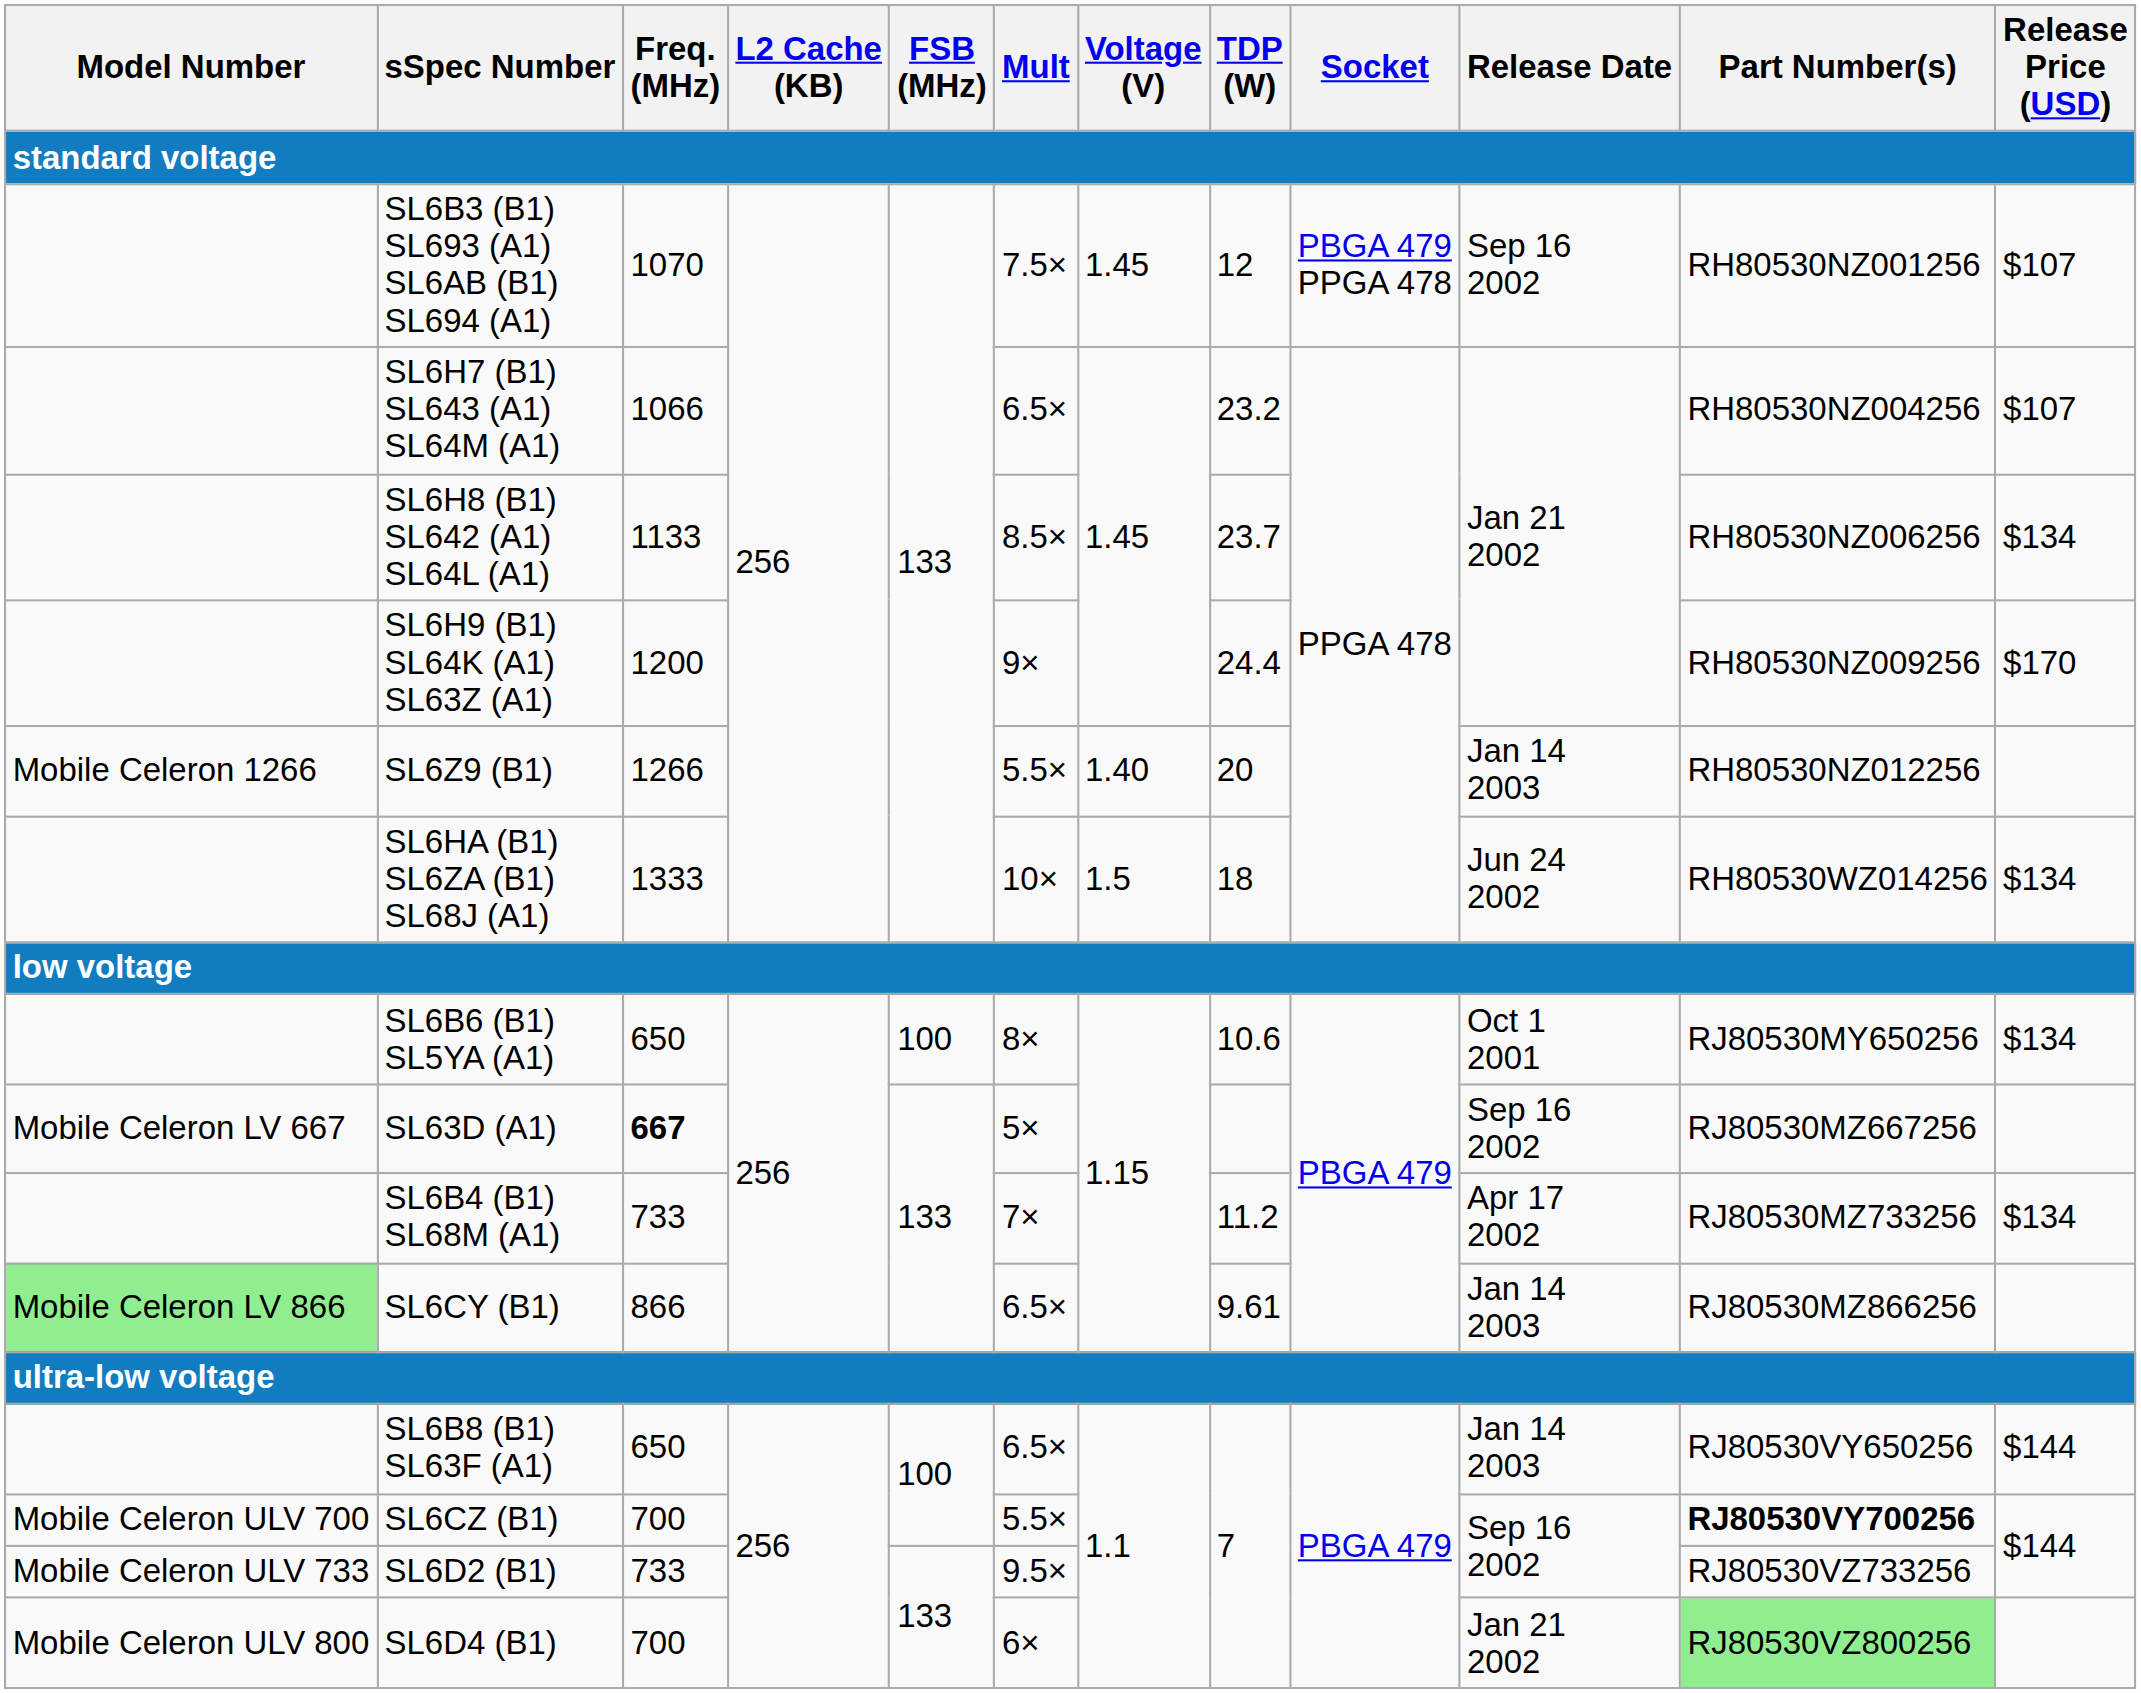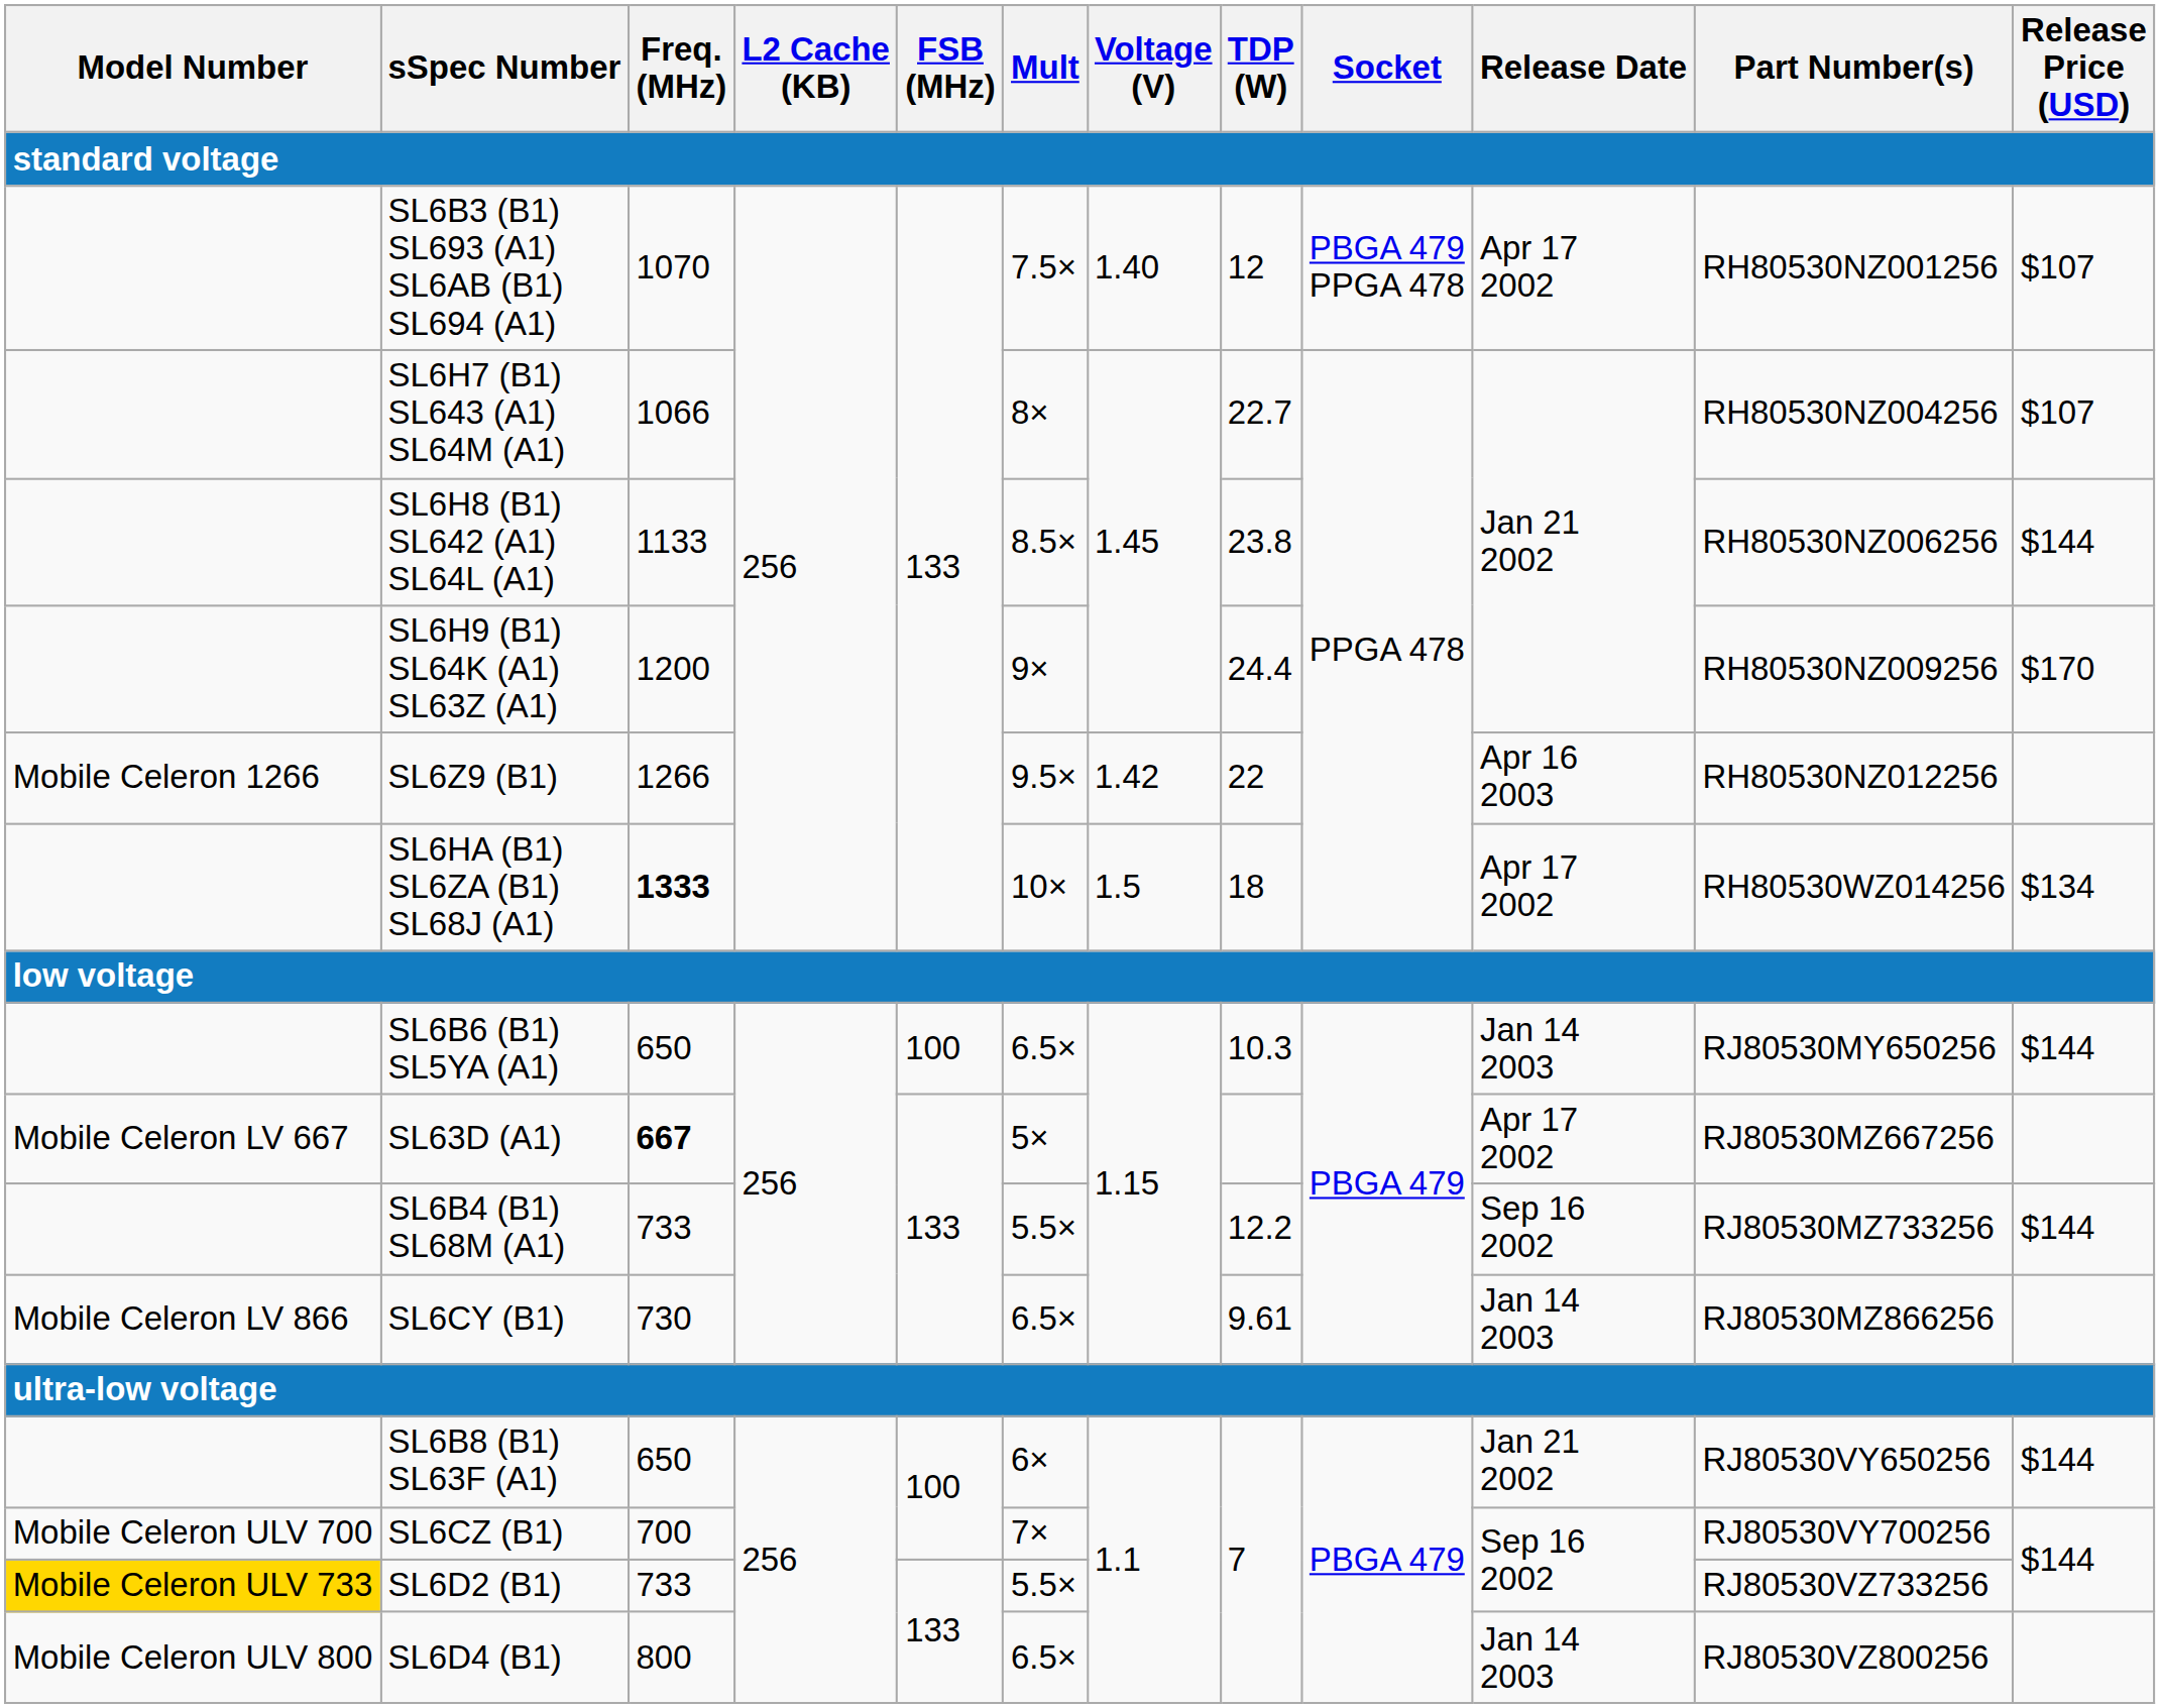 <table class="wikitable">
 <tr>
 <th>Model Number</th>
 <th>sSpec Number</th>
 <th>Freq.<br>(MHz)</th>
 <th><a href='#'>L2 Cache</a><br>(KB)</th>
 <th><a href='#'>FSB</a><br>(MHz)</th>
 <th><a href='#'>Mult</a></th>
 <th><a href='#'>Voltage</a><br>(V)</th>
 <th><a href='#'>TDP</a><br>(W)</th>
 <th><a href='#'>Socket</a></th>
 <th>Release Date</th>
 <th>Part Number(s)</th>
 <th>Release<br>Price<br>(<a href='#'>USD</a>)</th>
 </tr>
 <tr>
 <td colspan="12" style="text-align:left; background:#127cc1; color:white;"><strong>standard voltage</strong></td>
 </tr>
 <tr>
 <td></td>
 <td>SL6B3 (B1)<br>SL693 (A1)<br>SL6AB (B1)<br>SL694 (A1)</td>
 <td>1070</td>
 <td rowspan="6">256</td>
 <td rowspan="6">133</td>
 <td>7.5×</td>
-<td>1.45</td>
+<td>1.40</td>
 <td>12</td>
 <td><a href='#'>PBGA 479</a><br>PPGA 478</td>
-<td>Sep 16<br>2002</td>
+<td>Apr 17<br>2002</td>
 <td>RH80530NZ001256</td>
 <td>$107</td>
 </tr>
 <tr>
 <td></td>
 <td>SL6H7 (B1)<br>SL643 (A1)<br>SL64M (A1)</td>
 <td>1066</td>
-<td>6.5×</td>
+<td>8×</td>
 <td rowspan="3">1.45</td>
-<td>23.2</td>
+<td>22.7</td>
 <td rowspan="5">PPGA 478</td>
 <td rowspan="3">Jan 21<br>2002</td>
 <td>RH80530NZ004256</td>
 <td>$107</td>
 </tr>
 <tr>
 <td></td>
 <td>SL6H8 (B1)<br>SL642 (A1)<br>SL64L (A1)</td>
 <td>1133</td>
 <td>8.5×</td>
-<td>23.7</td>
+<td>23.8</td>
 <td>RH80530NZ006256</td>
-<td>$134</td>
+<td>$144</td>
 </tr>
 <tr>
 <td></td>
 <td>SL6H9 (B1)<br>SL64K (A1)<br>SL63Z (A1)</td>
 <td>1200</td>
 <td>9×</td>
 <td>24.4</td>
 <td>RH80530NZ009256</td>
 <td>$170</td>
 </tr>
 <tr>
 <td>Mobile Celeron 1266</td>
 <td>SL6Z9 (B1)</td>
 <td>1266</td>
-<td>5.5×</td>
-<td>1.40</td>
-<td>20</td>
-<td>Jan 14<br>2003</td>
+<td>9.5×</td>
+<td>1.42</td>
+<td>22</td>
+<td>Apr 16<br>2003</td>
 <td>RH80530NZ012256</td>
 <td></td>
 </tr>
 <tr>
 <td></td>
 <td>SL6HA (B1)<br>SL6ZA (B1)<br>SL68J (A1)</td>
-<td>1333</td>
+<td><strong>1333</strong></td>
 <td>10×</td>
 <td>1.5</td>
 <td>18</td>
-<td>Jun 24<br>2002</td>
+<td>Apr 17<br>2002</td>
 <td>RH80530WZ014256</td>
 <td>$134</td>
 </tr>
 <tr>
 <td colspan="12" style="text-align:left; background:#127cc1; color:white;"><strong>low voltage</strong></td>
 </tr>
 <tr>
 <td></td>
 <td>SL6B6 (B1)<br>SL5YA (A1)</td>
 <td>650</td>
 <td rowspan="4">256</td>
 <td>100</td>
-<td>8×</td>
+<td>6.5×</td>
 <td rowspan="4">1.15</td>
-<td>10.6</td>
+<td>10.3</td>
 <td rowspan="4"><a href='#'>PBGA 479</a></td>
-<td>Oct 1<br>2001</td>
+<td>Jan 14<br>2003</td>
 <td>RJ80530MY650256</td>
-<td>$134</td>
+<td>$144</td>
 </tr>
 <tr>
 <td>Mobile Celeron LV 667</td>
 <td>SL63D (A1)</td>
 <td><strong>667</strong></td>
 <td rowspan="3">133</td>
 <td>5×</td>
 <td></td>
-<td>Sep 16<br>2002</td>
+<td>Apr 17<br>2002</td>
 <td>RJ80530MZ667256</td>
 <td></td>
 </tr>
 <tr>
 <td></td>
 <td>SL6B4 (B1)<br>SL68M (A1)</td>
 <td>733</td>
-<td>7×</td>
-<td>11.2</td>
-<td>Apr 17<br>2002</td>
+<td>5.5×</td>
+<td>12.2</td>
+<td>Sep 16<br>2002</td>
 <td>RJ80530MZ733256</td>
-<td>$134</td>
+<td>$144</td>
 </tr>
 <tr>
-<td style="background: lightgreen;">Mobile Celeron LV 866</td>
+<td>Mobile Celeron LV 866</td>
 <td>SL6CY (B1)</td>
-<td>866</td>
+<td>730</td>
 <td>6.5×</td>
 <td>9.61</td>
 <td>Jan 14<br>2003</td>
 <td>RJ80530MZ866256</td>
 <td></td>
 </tr>
 <tr>
 <td colspan="12" style="text-align:left; background:#127cc1; color:white;"><strong>ultra-low voltage</strong></td>
 </tr>
 <tr>
 <td></td>
 <td>SL6B8 (B1)<br>SL63F (A1)<br></td>
 <td>650</td>
 <td rowspan="4">256</td>
 <td rowspan="2">100</td>
-<td>6.5×</td>
+<td>6×</td>
 <td rowspan="4">1.1</td>
 <td rowspan="4">7</td>
 <td rowspan="4"><a href='#'>PBGA 479</a></td>
-<td>Jan 14<br>2003</td>
+<td>Jan 21<br>2002</td>
 <td>RJ80530VY650256</td>
 <td>$144</td>
 </tr>
 <tr>
 <td>Mobile Celeron ULV 700</td>
 <td>SL6CZ (B1)</td>
 <td>700</td>
-<td>5.5×</td>
+<td>7×</td>
 <td rowspan="2">Sep 16<br>2002</td>
-<td><strong>RJ80530VY700256</strong></td>
+<td>RJ80530VY700256</td>
 <td rowspan="2">$144</td>
 </tr>
 <tr>
-<td>Mobile Celeron ULV 733</td>
+<td style="background: gold;">Mobile Celeron ULV 733</td>
 <td>SL6D2 (B1)</td>
 <td>733</td>
 <td rowspan="2">133</td>
-<td>9.5×</td>
+<td>5.5×</td>
 <td>RJ80530VZ733256</td>
 </tr>
 <tr>
 <td>Mobile Celeron ULV 800</td>
 <td>SL6D4 (B1)</td>
-<td>700</td>
-<td>6×</td>
-<td>Jan 21<br>2002</td>
-<td style="background: lightgreen;">RJ80530VZ800256</td>
+<td>800</td>
+<td>6.5×</td>
+<td>Jan 14<br>2003</td>
+<td>RJ80530VZ800256</td>
 <td></td>
 </tr>
 </table>
